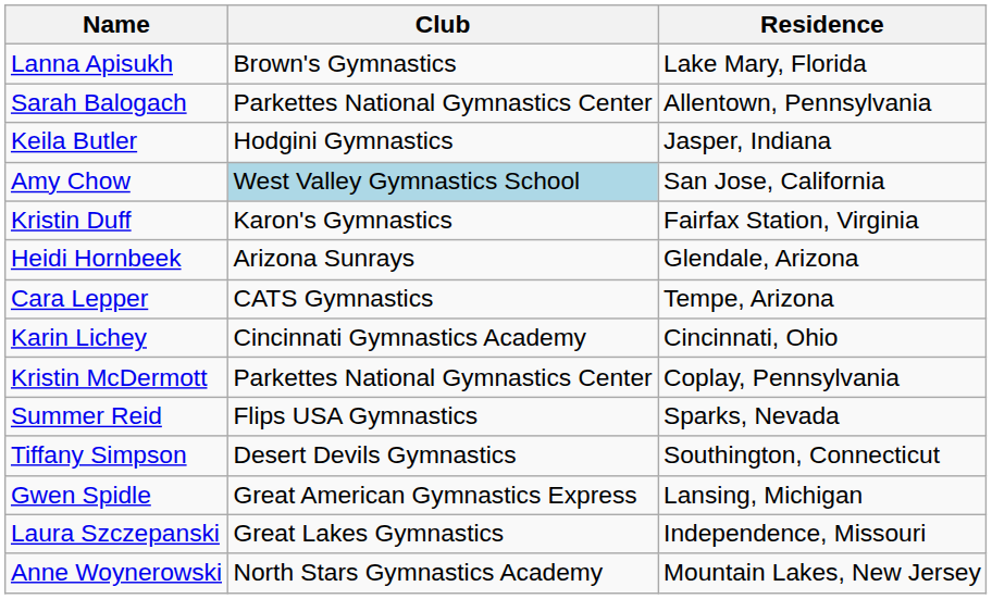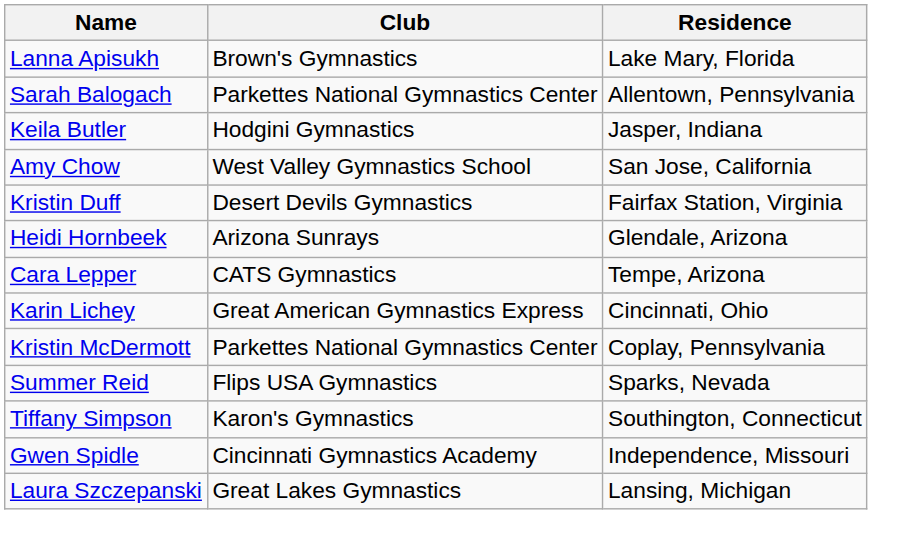 <table class="wikitable">
 <tr>
 <th>Name</th>
 <th>Club</th>
 <th>Residence</th>
 </tr>
 <tr>
 <td><a href='#'>Lanna Apisukh</a></td>
 <td>Brown's Gymnastics</td>
 <td>Lake Mary, Florida</td>
 </tr>
 <tr>
 <td><a href='#'>Sarah Balogach</a></td>
 <td>Parkettes National Gymnastics Center</td>
 <td>Allentown, Pennsylvania</td>
 </tr>
 <tr>
 <td><a href='#'>Keila Butler</a></td>
 <td>Hodgini Gymnastics</td>
 <td>Jasper, Indiana</td>
 </tr>
 <tr>
 <td><a href='#'>Amy Chow</a></td>
-<td style="background: lightblue;">West Valley Gymnastics School</td>
+<td>West Valley Gymnastics School</td>
 <td>San Jose, California</td>
 </tr>
 <tr>
 <td><a href='#'>Kristin Duff</a></td>
-<td>Karon's Gymnastics</td>
+<td>Desert Devils Gymnastics</td>
 <td>Fairfax Station, Virginia</td>
 </tr>
 <tr>
 <td><a href='#'>Heidi Hornbeek</a></td>
 <td>Arizona Sunrays</td>
 <td>Glendale, Arizona</td>
 </tr>
 <tr>
 <td><a href='#'>Cara Lepper</a></td>
 <td>CATS Gymnastics</td>
 <td>Tempe, Arizona</td>
 </tr>
 <tr>
 <td><a href='#'>Karin Lichey</a></td>
-<td>Cincinnati Gymnastics Academy</td>
+<td>Great American Gymnastics Express</td>
 <td>Cincinnati, Ohio</td>
 </tr>
 <tr>
 <td><a href='#'>Kristin McDermott</a></td>
 <td>Parkettes National Gymnastics Center</td>
 <td>Coplay, Pennsylvania</td>
 </tr>
 <tr>
 <td><a href='#'>Summer Reid</a></td>
 <td>Flips USA Gymnastics</td>
 <td>Sparks, Nevada</td>
 </tr>
 <tr>
 <td><a href='#'>Tiffany Simpson</a></td>
-<td>Desert Devils Gymnastics</td>
+<td>Karon's Gymnastics</td>
 <td>Southington, Connecticut</td>
 </tr>
 <tr>
 <td><a href='#'>Gwen Spidle</a></td>
-<td>Great American Gymnastics Express</td>
-<td>Lansing, Michigan</td>
+<td>Cincinnati Gymnastics Academy</td>
+<td>Independence, Missouri</td>
 </tr>
 <tr>
 <td><a href='#'>Laura Szczepanski</a></td>
 <td>Great Lakes Gymnastics</td>
-<td>Independence, Missouri</td>
-</tr>
-<tr>
-<td><a href='#'>Anne Woynerowski</a></td>
-<td>North Stars Gymnastics Academy</td>
-<td>Mountain Lakes, New Jersey</td>
+<td>Lansing, Michigan</td>
 </tr>
 </table>
